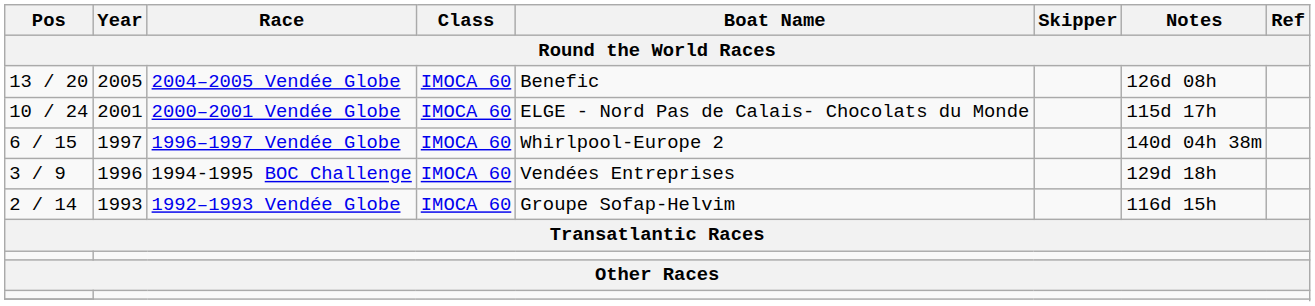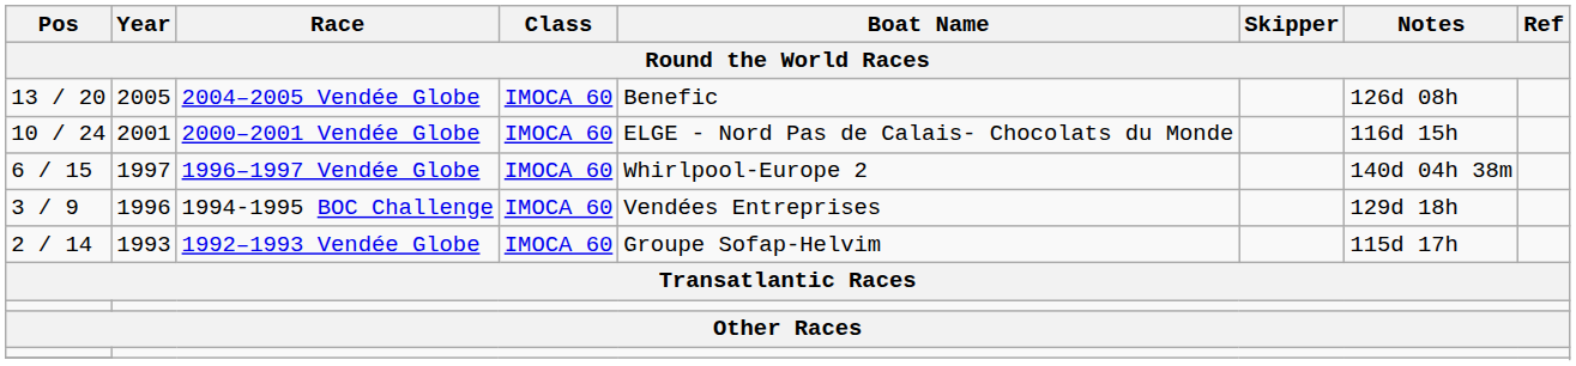 <table class="wikitable sortable">
 <tr>
 <th>Pos</th>
 <th>Year</th>
 <th>Race</th>
 <th>Class</th>
 <th>Boat Name</th>
 <th>Skipper</th>
 <th>Notes</th>
 <th>Ref</th>
 </tr>
 <tr>
 <th colspan = 8><strong>Round the World Races</strong></th>
 </tr>
 <tr>
 <td>13 / 20</td>
 <td>2005</td>
 <td><a href='#'>2004–2005 Vendée Globe</a></td>
 <td><a href='#'>IMOCA 60</a></td>
 <td>Benefic</td>
 <td></td>
 <td>126d 08h</td>
 <td></td>
 </tr>
 <tr>
 <td>10 / 24</td>
 <td>2001</td>
 <td><a href='#'>2000–2001 Vendée Globe</a></td>
 <td><a href='#'>IMOCA 60</a></td>
 <td>ELGE - Nord Pas de Calais- Chocolats du Monde</td>
 <td></td>
-<td>115d 17h</td>
+<td>116d 15h</td>
 <td></td>
 </tr>
 <tr>
 <td>6 / 15</td>
 <td>1997</td>
 <td><a href='#'>1996–1997 Vendée Globe</a></td>
 <td><a href='#'>IMOCA 60</a></td>
 <td>Whirlpool-Europe 2</td>
 <td></td>
 <td>140d 04h 38m</td>
 <td></td>
 </tr>
 <tr>
 <td>3 / 9</td>
 <td>1996</td>
 <td>1994-1995 <a href='#'>BOC Challenge</a></td>
 <td><a href='#'>IMOCA 60</a></td>
 <td>Vendées Entreprises</td>
 <td></td>
 <td>129d 18h</td>
 <td></td>
 </tr>
 <tr>
 <td>2 / 14</td>
 <td>1993</td>
 <td><a href='#'>1992–1993 Vendée Globe</a></td>
 <td><a href='#'>IMOCA 60</a></td>
 <td>Groupe Sofap-Helvim</td>
 <td></td>
-<td>116d 15h</td>
+<td>115d 17h</td>
 <td></td>
 </tr>
 <tr>
 <th colspan = 8><strong>Transatlantic Races</strong></th>
 </tr>
 <tr>
 <td></td>
 </tr>
 <tr>
 <th colspan = 8><strong>Other Races</strong></th>
 </tr>
 <tr>
 <td></td>
 </tr>
 <tr>
 </tr>
 </table>
